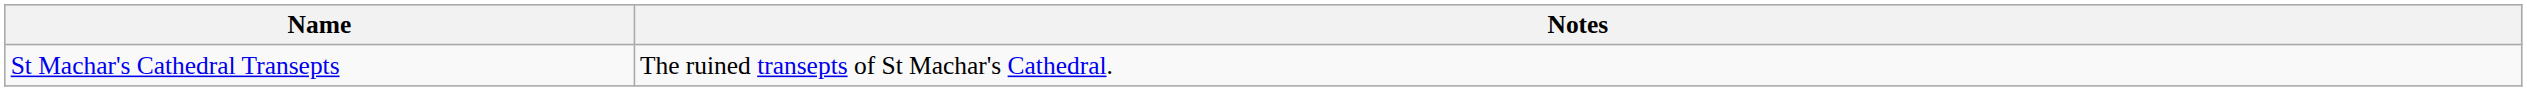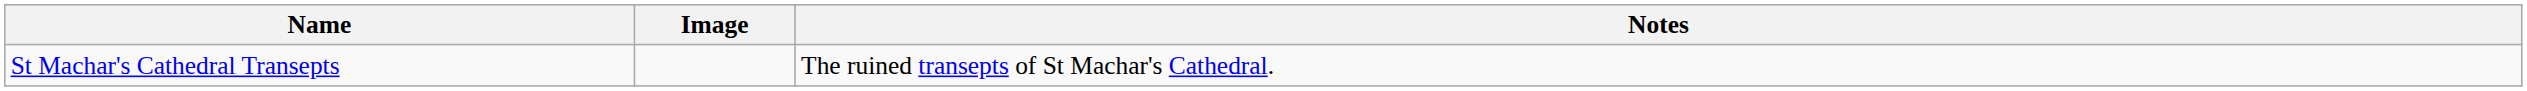 <table class="wikitable" width="100%">
 <tr>
 <th width="25%">Name<br></th>
+<th width="94px">Image</th>
 <th>Notes</th>
 </tr>
 <tr>
 <td><a href='#'>St Machar's Cathedral Transepts</a></td>
+<td></td>
 <td>The ruined <a href='#'>transepts</a> of St Machar's <a href='#'>Cathedral</a>.</td>
 </tr>
 </table>
